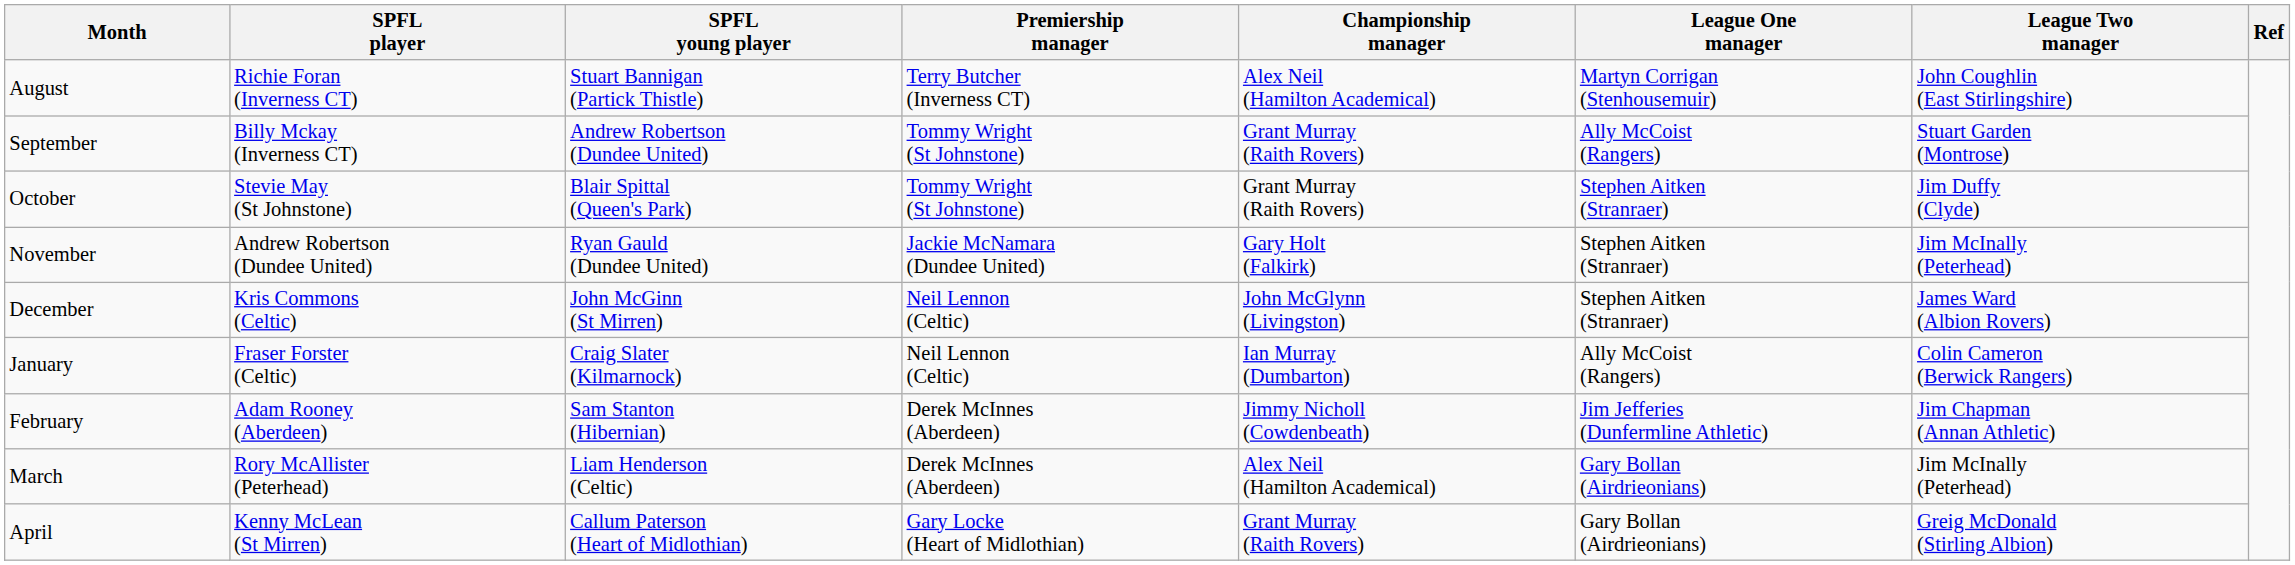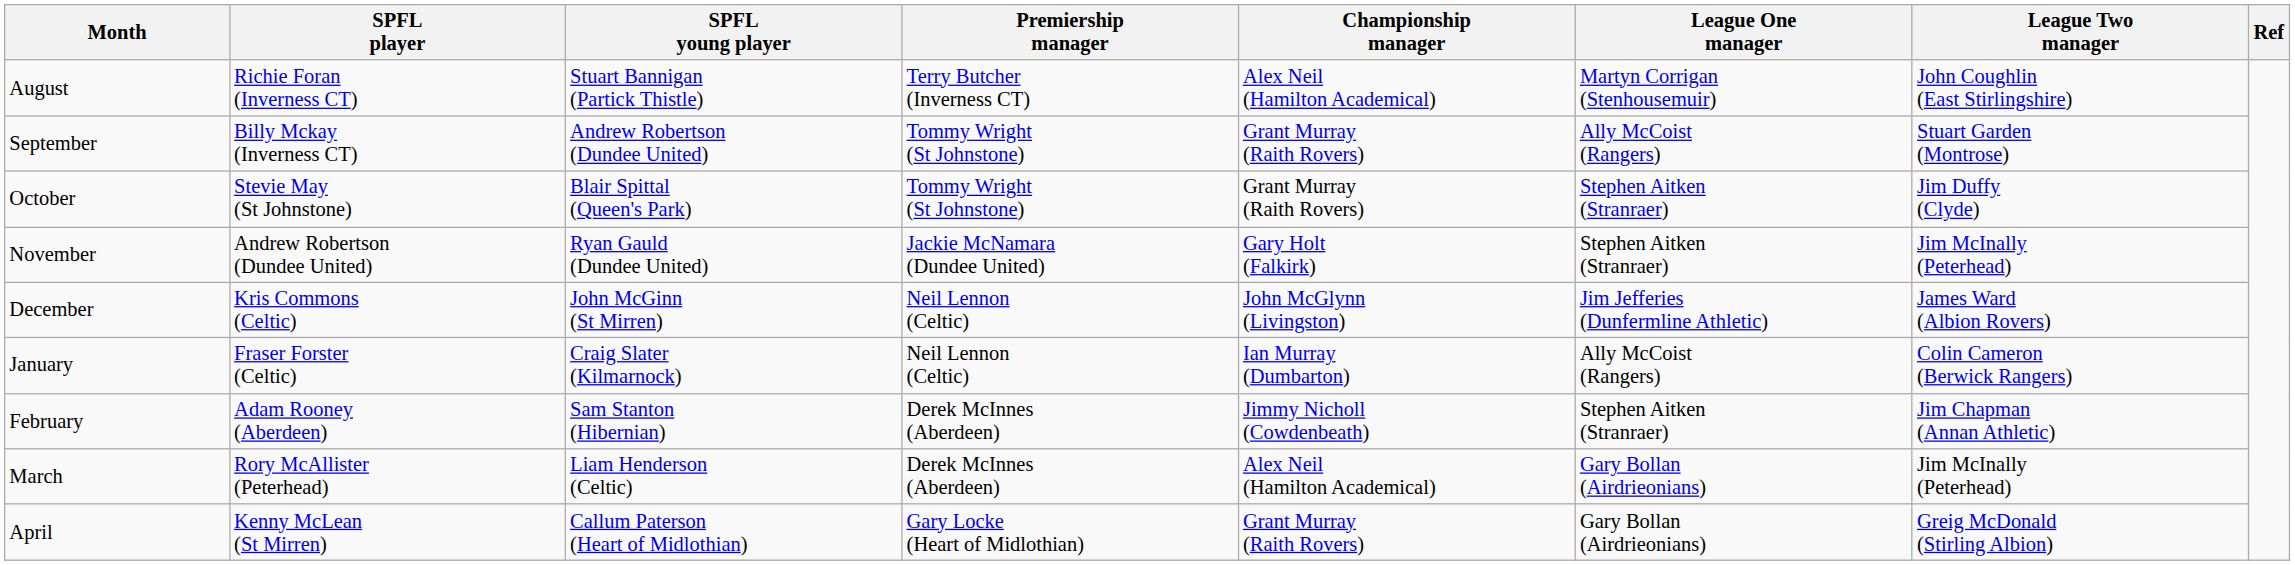 <table class="wikitable" style="width: 90%">
 <tr>
 <th style="width: 10%">Month</th>
 <th style="width: 15%">SPFL<br>player</th>
 <th style="width: 15%">SPFL<br>young player</th>
 <th style="width: 15%">Premiership<br>manager</th>
 <th style="width: 15%">Championship<br>manager</th>
 <th style="width: 15%">League One<br>manager</th>
 <th style="width: 15%">League Two<br>manager</th>
 <th style="width: 15%">Ref</th>
 </tr>
 <tr>
 <td>August</td>
 <td><a href='#'>Richie Foran</a><br>(<a href='#'>Inverness CT</a>)</td>
 <td><a href='#'>Stuart Bannigan</a><br>(<a href='#'>Partick Thistle</a>)</td>
 <td><a href='#'>Terry Butcher</a><br>(Inverness CT)</td>
 <td><a href='#'>Alex Neil</a><br>(<a href='#'>Hamilton Academical</a>)</td>
 <td><a href='#'>Martyn Corrigan</a><br>(<a href='#'>Stenhousemuir</a>)</td>
 <td><a href='#'>John Coughlin</a><br>(<a href='#'>East Stirlingshire</a>)</td>
 <td rowspan="9"></td>
 </tr>
 <tr>
 <td>September</td>
 <td><a href='#'>Billy Mckay</a><br>(Inverness CT)</td>
 <td><a href='#'>Andrew Robertson</a><br>(<a href='#'>Dundee United</a>)</td>
 <td><a href='#'>Tommy Wright</a><br>(<a href='#'>St Johnstone</a>)</td>
 <td><a href='#'>Grant Murray</a><br>(<a href='#'>Raith Rovers</a>)</td>
 <td><a href='#'>Ally McCoist</a><br>(<a href='#'>Rangers</a>)</td>
 <td><a href='#'>Stuart Garden</a><br>(<a href='#'>Montrose</a>)</td>
 </tr>
 <tr>
 <td>October</td>
 <td><a href='#'>Stevie May</a><br>(St Johnstone)</td>
 <td><a href='#'>Blair Spittal</a><br>(<a href='#'>Queen's Park</a>)</td>
 <td><a href='#'>Tommy Wright</a><br>(<a href='#'>St Johnstone</a>)</td>
 <td>Grant Murray<br>(Raith Rovers)</td>
 <td><a href='#'>Stephen Aitken</a><br>(<a href='#'>Stranraer</a>)</td>
 <td><a href='#'>Jim Duffy</a><br>(<a href='#'>Clyde</a>)</td>
 </tr>
 <tr>
 <td>November</td>
 <td>Andrew Robertson<br>(Dundee United)</td>
 <td><a href='#'>Ryan Gauld</a><br>(Dundee United)</td>
 <td><a href='#'>Jackie McNamara</a><br>(Dundee United)</td>
 <td><a href='#'>Gary Holt</a><br>(<a href='#'>Falkirk</a>)</td>
 <td>Stephen Aitken<br>(Stranraer)</td>
 <td><a href='#'>Jim McInally</a><br>(<a href='#'>Peterhead</a>)</td>
 </tr>
 <tr>
 <td>December</td>
 <td><a href='#'>Kris Commons</a><br>(<a href='#'>Celtic</a>)</td>
 <td><a href='#'>John McGinn</a><br>(<a href='#'>St Mirren</a>)</td>
 <td><a href='#'>Neil Lennon</a><br>(Celtic)</td>
 <td><a href='#'>John McGlynn</a><br>(<a href='#'>Livingston</a>)</td>
-<td>Stephen Aitken<br>(Stranraer)</td>
+<td><a href='#'>Jim Jefferies</a><br>(<a href='#'>Dunfermline Athletic</a>)</td>
 <td><a href='#'>James Ward</a><br>(<a href='#'>Albion Rovers</a>)</td>
 </tr>
 <tr>
 <td>January</td>
 <td><a href='#'>Fraser Forster</a><br>(Celtic)</td>
 <td><a href='#'>Craig Slater</a><br>(<a href='#'>Kilmarnock</a>)</td>
 <td>Neil Lennon<br>(Celtic)</td>
 <td><a href='#'>Ian Murray</a><br>(<a href='#'>Dumbarton</a>)</td>
 <td>Ally McCoist<br>(Rangers)</td>
 <td><a href='#'>Colin Cameron</a><br>(<a href='#'>Berwick Rangers</a>)</td>
 </tr>
 <tr>
 <td>February</td>
 <td><a href='#'>Adam Rooney</a><br>(<a href='#'>Aberdeen</a>)</td>
 <td><a href='#'>Sam Stanton</a><br>(<a href='#'>Hibernian</a>)</td>
 <td>Derek McInnes<br>(Aberdeen)</td>
 <td><a href='#'>Jimmy Nicholl</a><br>(<a href='#'>Cowdenbeath</a>)</td>
-<td><a href='#'>Jim Jefferies</a><br>(<a href='#'>Dunfermline Athletic</a>)</td>
+<td>Stephen Aitken<br>(Stranraer)</td>
 <td><a href='#'>Jim Chapman</a><br>(<a href='#'>Annan Athletic</a>)</td>
 </tr>
 <tr>
 <td>March</td>
 <td><a href='#'>Rory McAllister</a><br>(Peterhead)</td>
 <td><a href='#'>Liam Henderson</a><br>(Celtic)</td>
 <td>Derek McInnes<br>(Aberdeen)</td>
 <td><a href='#'>Alex Neil</a><br>(Hamilton Academical)</td>
 <td><a href='#'>Gary Bollan</a><br>(<a href='#'>Airdrieonians</a>)</td>
 <td>Jim McInally<br>(Peterhead)</td>
 </tr>
 <tr>
 <td>April</td>
 <td><a href='#'>Kenny McLean</a><br>(<a href='#'>St Mirren</a>)</td>
 <td><a href='#'>Callum Paterson</a><br>(<a href='#'>Heart of Midlothian</a>)</td>
 <td><a href='#'>Gary Locke</a><br>(Heart of Midlothian)</td>
 <td><a href='#'>Grant Murray</a><br>(<a href='#'>Raith Rovers</a>)</td>
 <td>Gary Bollan<br>(Airdrieonians)</td>
 <td><a href='#'>Greig McDonald</a><br>(<a href='#'>Stirling Albion</a>)</td>
 </tr>
 </table>
